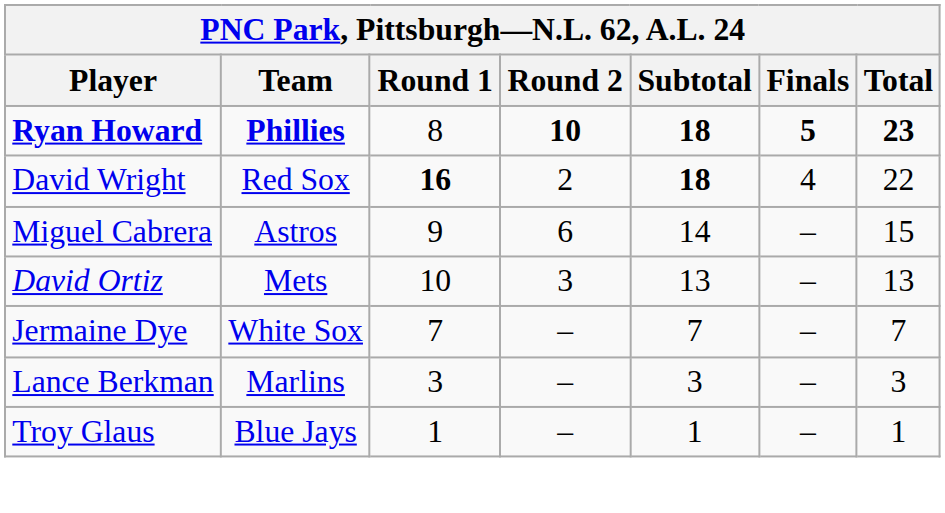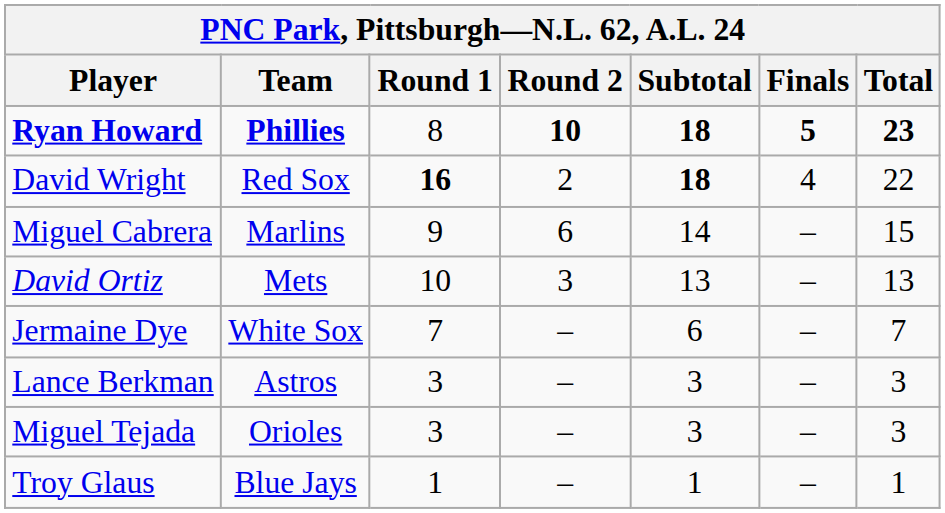 <table class="wikitable" style="text-align:center;">
 <tr>
 <th colspan="7"><a href='#'>PNC Park</a>, Pittsburgh—N.L. 62, A.L. 24</th>
 </tr>
 <tr>
 <th>Player</th>
 <th>Team</th>
 <th>Round 1</th>
 <th>Round 2</th>
 <th>Subtotal</th>
 <th>Finals</th>
 <th>Total</th>
 </tr>
 <tr>
 <td align="left"><strong><a href='#'>Ryan Howard</a></strong></td>
 <td><strong><a href='#'>Phillies</a></strong></td>
 <td>8</td>
 <td><strong>10</strong></td>
 <td><strong>18</strong></td>
 <td><strong>5</strong></td>
 <td><strong>23</strong></td>
 </tr>
 <tr>
 <td align="left"><a href='#'>David Wright</a></td>
 <td><a href='#'>Red Sox</a></td>
 <td><strong>16</strong></td>
 <td>2</td>
 <td><strong>18</strong></td>
 <td>4</td>
 <td>22</td>
 </tr>
 <tr>
 <td align="left"><a href='#'>Miguel Cabrera</a></td>
-<td><a href='#'>Astros</a></td>
+<td><a href='#'>Marlins</a></td>
 <td>9</td>
 <td>6</td>
 <td>14</td>
 <td>–</td>
 <td>15</td>
 </tr>
 <tr>
 <td align="left"><em><a href='#'>David Ortiz</a></em></td>
 <td><a href='#'>Mets</a></td>
 <td>10</td>
 <td>3</td>
 <td>13</td>
 <td>–</td>
 <td>13</td>
 </tr>
 <tr>
 <td align="left"><a href='#'>Jermaine Dye</a></td>
 <td><a href='#'>White Sox</a></td>
 <td>7</td>
 <td>–</td>
-<td>7</td>
+<td>6</td>
 <td>–</td>
 <td>7</td>
 </tr>
 <tr>
 <td align="left"><a href='#'>Lance Berkman</a></td>
-<td><a href='#'>Marlins</a></td>
+<td><a href='#'>Astros</a></td>
+<td>3</td>
+<td>–</td>
+<td>3</td>
+<td>–</td>
+<td>3</td>
+</tr>
+<tr>
+<td align="left"><a href='#'>Miguel Tejada</a></td>
+<td><a href='#'>Orioles</a></td>
 <td>3</td>
 <td>–</td>
 <td>3</td>
 <td>–</td>
 <td>3</td>
 </tr>
 <tr>
 <td align="left"><a href='#'>Troy Glaus</a></td>
 <td><a href='#'>Blue Jays</a></td>
 <td>1</td>
 <td>–</td>
 <td>1</td>
 <td>–</td>
 <td>1</td>
 </tr>
 </table>
